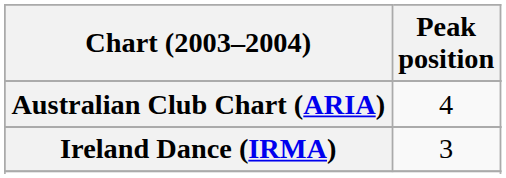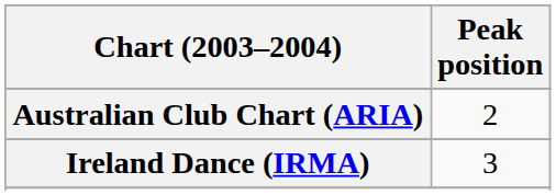 <table class="wikitable sortable plainrowheaders" style="text-align:center">
 <tr>
 <th>Chart (2003–2004)</th>
 <th>Peak<br>position</th>
 </tr>
 <tr>
 </tr>
 <tr>
 <th scope="row">Australian Club Chart (<a href='#'>ARIA</a>)</th>
-<td>4</td>
+<td>2</td>
 </tr>
 <tr>
 </tr>
 <tr>
 </tr>
 <tr>
 </tr>
 <tr>
 </tr>
 <tr>
 </tr>
 <tr>
 </tr>
 <tr>
 <th scope="row">Ireland Dance (<a href='#'>IRMA</a>)</th>
 <td>3</td>
 </tr>
 <tr>
 </tr>
 <tr>
 </tr>
 <tr>
 </tr>
 <tr>
 </tr>
 <tr>
 </tr>
 <tr>
 </tr>
 </table>
